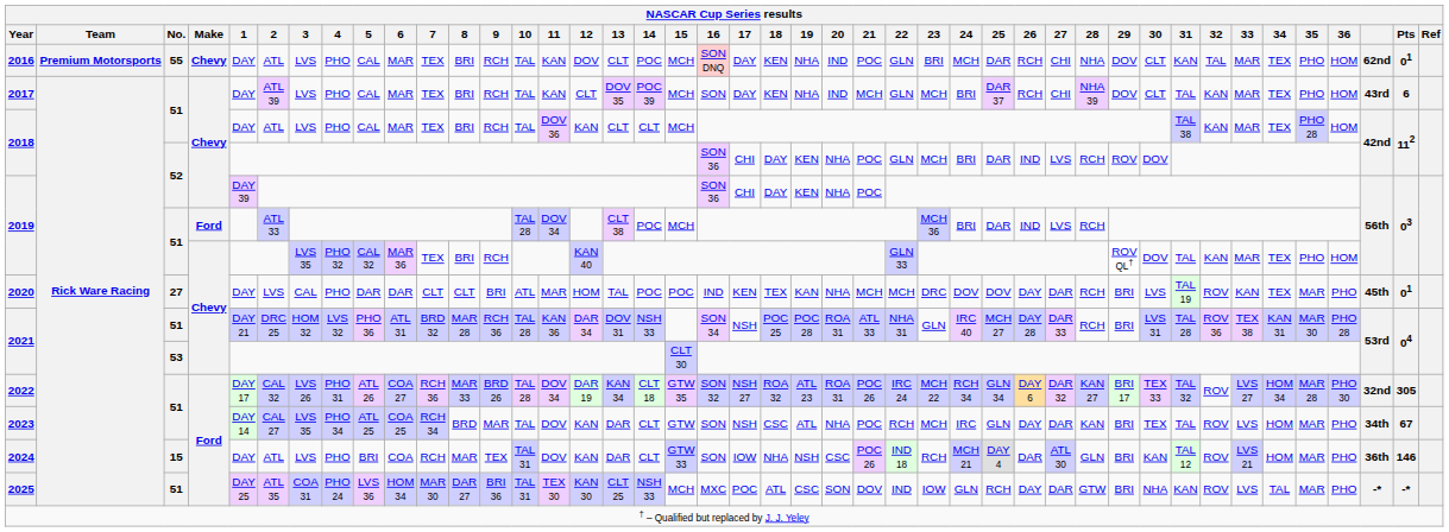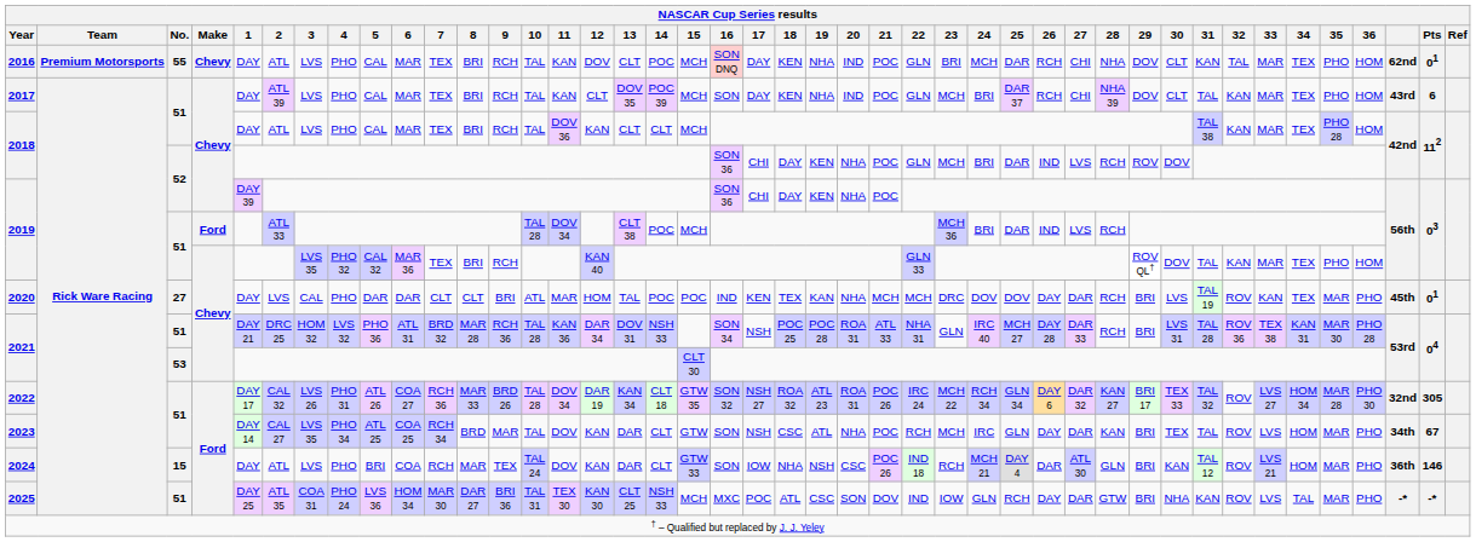 <table class="wikitable" style="text-align:center; font-size:75%">
 <tr>
 <th colspan=43><a href='#'>NASCAR Cup Series</a> results</th>
 </tr>
 <tr>
 <th>Year</th>
 <th>Team</th>
 <th>No.</th>
 <th>Make</th>
 <th>1</th>
 <th>2</th>
 <th>3</th>
 <th>4</th>
 <th>5</th>
 <th>6</th>
 <th>7</th>
 <th>8</th>
 <th>9</th>
 <th>10</th>
 <th>11</th>
 <th>12</th>
 <th>13</th>
 <th>14</th>
 <th>15</th>
 <th>16</th>
 <th>17</th>
 <th>18</th>
 <th>19</th>
 <th>20</th>
 <th>21</th>
 <th>22</th>
 <th>23</th>
 <th>24</th>
 <th>25</th>
 <th>26</th>
 <th>27</th>
 <th>28</th>
 <th>29</th>
 <th>30</th>
 <th>31</th>
 <th>32</th>
 <th>33</th>
 <th>34</th>
 <th>35</th>
 <th>36</th>
 <th></th>
 <th>Pts</th>
 <th>Ref</th>
 </tr>
 <tr>
 <th><a href='#'>2016</a></th>
 <th><a href='#'>Premium Motorsports</a></th>
 <th>55</th>
 <th><a href='#'>Chevy</a></th>
 <td><a href='#'>DAY</a></td>
 <td><a href='#'>ATL</a></td>
 <td><a href='#'>LVS</a></td>
 <td><a href='#'>PHO</a></td>
 <td><a href='#'>CAL</a></td>
 <td><a href='#'>MAR</a></td>
 <td><a href='#'>TEX</a></td>
 <td><a href='#'>BRI</a></td>
 <td><a href='#'>RCH</a></td>
 <td><a href='#'>TAL</a></td>
 <td><a href='#'>KAN</a></td>
 <td><a href='#'>DOV</a></td>
 <td><a href='#'>CLT</a></td>
 <td><a href='#'>POC</a></td>
 <td><a href='#'>MCH</a></td>
 <td style="background:#FFCFCF;"><a href='#'>SON</a><br><small>DNQ</small></td>
 <td><a href='#'>DAY</a></td>
 <td><a href='#'>KEN</a></td>
 <td><a href='#'>NHA</a></td>
 <td><a href='#'>IND</a></td>
 <td><a href='#'>POC</a></td>
 <td><a href='#'>GLN</a></td>
 <td><a href='#'>BRI</a></td>
 <td><a href='#'>MCH</a></td>
 <td><a href='#'>DAR</a></td>
 <td><a href='#'>RCH</a></td>
 <td><a href='#'>CHI</a></td>
 <td><a href='#'>NHA</a></td>
 <td><a href='#'>DOV</a></td>
 <td><a href='#'>CLT</a></td>
 <td><a href='#'>KAN</a></td>
 <td><a href='#'>TAL</a></td>
 <td><a href='#'>MAR</a></td>
 <td><a href='#'>TEX</a></td>
 <td><a href='#'>PHO</a></td>
 <td><a href='#'>HOM</a></td>
 <th>62nd</th>
 <th>0<sup>1</sup></th>
 <th></th>
 </tr>
 <tr>
 <th><a href='#'>2017</a></th>
 <th rowspan=13><a href='#'>Rick Ware Racing</a></th>
 <th rowspan=2>51</th>
 <th rowspan=4><a href='#'>Chevy</a></th>
 <td><a href='#'>DAY</a></td>
 <td style="background:#EFCFFF;"><a href='#'>ATL</a><br><small>39</small></td>
 <td><a href='#'>LVS</a></td>
 <td><a href='#'>PHO</a></td>
 <td><a href='#'>CAL</a></td>
 <td><a href='#'>MAR</a></td>
 <td><a href='#'>TEX</a></td>
 <td><a href='#'>BRI</a></td>
 <td><a href='#'>RCH</a></td>
 <td><a href='#'>TAL</a></td>
 <td><a href='#'>KAN</a></td>
 <td><a href='#'>CLT</a></td>
 <td style="background:#EFCFFF;"><a href='#'>DOV</a><br><small>35</small></td>
 <td style="background:#EFCFFF;"><a href='#'>POC</a><br><small>39</small></td>
 <td><a href='#'>MCH</a></td>
 <td><a href='#'>SON</a></td>
 <td><a href='#'>DAY</a></td>
 <td><a href='#'>KEN</a></td>
 <td><a href='#'>NHA</a></td>
 <td><a href='#'>IND</a></td>
-<td><a href='#'>MCH</a></td>
+<td><a href='#'>POC</a></td>
 <td><a href='#'>GLN</a></td>
 <td><a href='#'>MCH</a></td>
 <td><a href='#'>BRI</a></td>
 <td style="background:#EFCFFF;"><a href='#'>DAR</a><br><small>37</small></td>
 <td><a href='#'>RCH</a></td>
 <td><a href='#'>CHI</a></td>
 <td style="background:#EFCFFF;"><a href='#'>NHA</a><br><small>39</small></td>
 <td><a href='#'>DOV</a></td>
 <td><a href='#'>CLT</a></td>
 <td><a href='#'>TAL</a></td>
 <td><a href='#'>KAN</a></td>
 <td><a href='#'>MAR</a></td>
 <td><a href='#'>TEX</a></td>
 <td><a href='#'>PHO</a></td>
 <td><a href='#'>HOM</a></td>
 <th>43rd</th>
 <th>6</th>
 <th></th>
 </tr>
 <tr>
 <th rowspan=2><a href='#'>2018</a></th>
 <td><a href='#'>DAY</a></td>
 <td><a href='#'>ATL</a></td>
 <td><a href='#'>LVS</a></td>
 <td><a href='#'>PHO</a></td>
 <td><a href='#'>CAL</a></td>
 <td><a href='#'>MAR</a></td>
 <td><a href='#'>TEX</a></td>
 <td><a href='#'>BRI</a></td>
 <td><a href='#'>RCH</a></td>
 <td><a href='#'>TAL</a></td>
 <td style="background:#EFCFFF;"><a href='#'>DOV</a><br><small>36</small></td>
 <td><a href='#'>KAN</a></td>
 <td><a href='#'>CLT</a></td>
 <td><a href='#'>CLT</a></td>
 <td><a href='#'>MCH</a></td>
 <td colspan=15></td>
 <td style="background:#CFCFFF;"><a href='#'>TAL</a><br><small>38</small></td>
 <td><a href='#'>KAN</a></td>
 <td><a href='#'>MAR</a></td>
 <td><a href='#'>TEX</a></td>
 <td style="background:#CFCFFF;"><a href='#'>PHO</a><br><small>28</small></td>
 <td><a href='#'>HOM</a></td>
 <th rowspan=2>42nd</th>
 <th rowspan=2>11<sup>2</sup></th>
 <th rowspan=2></th>
 </tr>
 <tr>
 <th rowspan=2>52</th>
 <td colspan=15></td>
 <td style="background:#EFCFFF;"><a href='#'>SON</a><br><small>36</small></td>
 <td><a href='#'>CHI</a></td>
 <td><a href='#'>DAY</a></td>
 <td><a href='#'>KEN</a></td>
 <td><a href='#'>NHA</a></td>
 <td><a href='#'>POC</a></td>
 <td><a href='#'>GLN</a></td>
 <td><a href='#'>MCH</a></td>
 <td><a href='#'>BRI</a></td>
 <td><a href='#'>DAR</a></td>
 <td><a href='#'>IND</a></td>
 <td><a href='#'>LVS</a></td>
 <td><a href='#'>RCH</a></td>
 <td><a href='#'>ROV</a></td>
 <td><a href='#'>DOV</a></td>
 <td colspan=6></td>
 </tr>
 <tr>
 <th rowspan=3><a href='#'>2019</a></th>
 <td style="background:#EFCFFF;"><a href='#'>DAY</a><br><small>39</small></td>
 <td colspan=14></td>
 <td style="background:#EFCFFF;"><a href='#'>SON</a><br><small>36</small></td>
 <td><a href='#'>CHI</a></td>
 <td><a href='#'>DAY</a></td>
 <td><a href='#'>KEN</a></td>
 <td><a href='#'>NHA</a></td>
 <td><a href='#'>POC</a></td>
 <td colspan=15></td>
 <th rowspan=3>56th</th>
 <th rowspan=3>0<sup>3</sup></th>
 <th rowspan=3></th>
 </tr>
 <tr>
 <th rowspan=2>51</th>
 <th><a href='#'>Ford</a></th>
 <td></td>
 <td style="background:#CFCFFF;"><a href='#'>ATL</a><br><small>33</small></td>
 <td colspan=7></td>
 <td style="background:#CFCFFF;"><a href='#'>TAL</a><br><small>28</small></td>
 <td style="background:#CFCFFF;"><a href='#'>DOV</a><br><small>34</small></td>
 <td></td>
 <td style="background:#EFCFFF;"><a href='#'>CLT</a><br><small>38</small></td>
 <td><a href='#'>POC</a></td>
 <td><a href='#'>MCH</a></td>
 <td colspan=7></td>
 <td style="background:#CFCFFF;"><a href='#'>MCH</a><br><small>36</small></td>
 <td><a href='#'>BRI</a></td>
 <td><a href='#'>DAR</a></td>
 <td><a href='#'>IND</a></td>
 <td><a href='#'>LVS</a></td>
 <td><a href='#'>RCH</a></td>
 <td colspan=8></td>
 </tr>
 <tr>
 <th rowspan=4><a href='#'>Chevy</a></th>
 <td colspan=2></td>
 <td style="background:#CFCFFF;"><a href='#'>LVS</a><br><small>35</small></td>
 <td style="background:#CFCFFF;"><a href='#'>PHO</a><br><small>32</small></td>
 <td style="background:#CFCFFF;"><a href='#'>CAL</a><br><small>32</small></td>
 <td style="background:#EFCFFF;"><a href='#'>MAR</a><br><small>36</small></td>
 <td><a href='#'>TEX</a></td>
 <td><a href='#'>BRI</a></td>
 <td><a href='#'>RCH</a></td>
 <td colspan=2></td>
 <td style="background:#CFCFFF;"><a href='#'>KAN</a><br><small>40</small></td>
 <td colspan=9></td>
 <td style="background:#CFCFFF;"><a href='#'>GLN</a><br><small>33</small></td>
 <td colspan=6></td>
 <td style="background:#FFFFFF;"><a href='#'>ROV</a><br><small>QL<sup>†</sup></small></td>
 <td><a href='#'>DOV</a></td>
 <td><a href='#'>TAL</a></td>
 <td><a href='#'>KAN</a></td>
 <td><a href='#'>MAR</a></td>
 <td><a href='#'>TEX</a></td>
 <td><a href='#'>PHO</a></td>
 <td><a href='#'>HOM</a></td>
 </tr>
 <tr>
 <th><a href='#'>2020</a></th>
 <th>27</th>
 <td><a href='#'>DAY</a></td>
 <td><a href='#'>LVS</a></td>
 <td><a href='#'>CAL</a></td>
 <td><a href='#'>PHO</a></td>
 <td><a href='#'>DAR</a></td>
 <td><a href='#'>DAR</a></td>
 <td><a href='#'>CLT</a></td>
 <td><a href='#'>CLT</a></td>
 <td><a href='#'>BRI</a></td>
 <td><a href='#'>ATL</a></td>
 <td><a href='#'>MAR</a></td>
 <td><a href='#'>HOM</a></td>
 <td><a href='#'>TAL</a></td>
 <td><a href='#'>POC</a></td>
 <td><a href='#'>POC</a></td>
 <td><a href='#'>IND</a></td>
 <td><a href='#'>KEN</a></td>
 <td><a href='#'>TEX</a></td>
 <td><a href='#'>KAN</a></td>
 <td><a href='#'>NHA</a></td>
 <td><a href='#'>MCH</a></td>
 <td><a href='#'>MCH</a></td>
 <td><a href='#'>DRC</a></td>
 <td><a href='#'>DOV</a></td>
 <td><a href='#'>DOV</a></td>
 <td><a href='#'>DAY</a></td>
 <td><a href='#'>DAR</a></td>
 <td><a href='#'>RCH</a></td>
 <td><a href='#'>BRI</a></td>
 <td><a href='#'>LVS</a></td>
 <td style="background:#DFFFDF;"><a href='#'>TAL</a><br><small>19</small></td>
 <td><a href='#'>ROV</a></td>
 <td><a href='#'>KAN</a></td>
 <td><a href='#'>TEX</a></td>
 <td><a href='#'>MAR</a></td>
 <td><a href='#'>PHO</a></td>
 <th>45th</th>
 <th>0<sup>1</sup></th>
 <th></th>
 </tr>
 <tr>
 <th rowspan=2><a href='#'>2021</a></th>
 <th>51</th>
 <td style="background:#CFCFFF;"><a href='#'>DAY</a><br><small>21</small></td>
 <td style="background:#CFCFFF;"><a href='#'>DRC</a><br><small>25</small></td>
 <td style="background:#CFCFFF;"><a href='#'>HOM</a><br><small>32</small></td>
 <td style="background:#CFCFFF;"><a href='#'>LVS</a><br><small>32</small></td>
 <td style="background:#EFCFFF;"><a href='#'>PHO</a><br><small>36</small></td>
 <td style="background:#CFCFFF;"><a href='#'>ATL</a><br><small>31</small></td>
 <td style="background:#CFCFFF;"><a href='#'>BRD</a><br><small>32</small></td>
 <td style="background:#CFCFFF;"><a href='#'>MAR</a><br><small>28</small></td>
 <td style="background:#CFCFFF;"><a href='#'>RCH</a><br><small>36</small></td>
 <td style="background:#CFCFFF;"><a href='#'>TAL</a><br><small>28</small></td>
 <td style="background:#CFCFFF;"><a href='#'>KAN</a><br><small>36</small></td>
 <td style="background:#EFCFFF;"><a href='#'>DAR</a><br><small>34</small></td>
 <td style="background:#CFCFFF;"><a href='#'>DOV</a><br><small>31</small></td>
 <td style="background:#CFCFFF;"><a href='#'>NSH</a><br><small>33</small></td>
 <td></td>
 <td style="background:#EFCFFF;"><a href='#'>SON</a><br><small>34</small></td>
 <td><a href='#'>NSH</a></td>
 <td style="background:#CFCFFF;"><a href='#'>POC</a><br><small>25</small></td>
 <td style="background:#CFCFFF;"><a href='#'>POC</a><br><small>28</small></td>
 <td style="background:#CFCFFF;"><a href='#'>ROA</a><br><small>31</small></td>
 <td style="background:#CFCFFF;"><a href='#'>ATL</a><br><small>33</small></td>
 <td style="background:#CFCFFF;"><a href='#'>NHA</a><br><small>31</small></td>
 <td><a href='#'>GLN</a></td>
 <td style="background:#EFCFFF;"><a href='#'>IRC</a><br><small>40</small></td>
 <td style="background:#CFCFFF;"><a href='#'>MCH</a><br><small>27</small></td>
 <td style="background:#CFCFFF;"><a href='#'>DAY</a><br><small>28</small></td>
 <td style="background:#EFCFFF;"><a href='#'>DAR</a><br><small>33</small></td>
 <td><a href='#'>RCH</a></td>
 <td><a href='#'>BRI</a></td>
 <td style="background:#CFCFFF;"><a href='#'>LVS</a><br><small>31</small></td>
 <td style="background:#CFCFFF;"><a href='#'>TAL</a><br><small>28</small></td>
 <td style="background:#EFCFFF;"><a href='#'>ROV</a><br><small>36</small></td>
 <td style="background:#EFCFFF;"><a href='#'>TEX</a><br><small>38</small></td>
 <td style="background:#CFCFFF;"><a href='#'>KAN</a><br><small>31</small></td>
 <td style="background:#CFCFFF;"><a href='#'>MAR</a><br><small>30</small></td>
 <td style="background:#CFCFFF;"><a href='#'>PHO</a><br><small>28</small></td>
 <th rowspan=2>53rd</th>
 <th rowspan=2>0<sup>4</sup></th>
 <th rowspan=2></th>
 </tr>
 <tr>
 <th>53</th>
 <td colspan=14></td>
 <td style="background:#CFCFFF;"><a href='#'>CLT</a><br><small>30</small></td>
 <td colspan=21></td>
 </tr>
 <tr>
 <th><a href='#'>2022</a></th>
 <th rowspan=2>51</th>
 <th rowspan=4><a href='#'>Ford</a></th>
 <td style="background:#DFFFDF;"><a href='#'>DAY</a><br><small>17</small></td>
 <td style="background:#CFCFFF;"><a href='#'>CAL</a><br><small>32</small></td>
 <td style="background:#CFCFFF;"><a href='#'>LVS</a><br><small>26</small></td>
 <td style="background:#CFCFFF;"><a href='#'>PHO</a><br><small>31</small></td>
 <td style="background:#EFCFFF;"><a href='#'>ATL</a><br><small>26</small></td>
 <td style="background:#CFCFFF;"><a href='#'>COA</a><br><small>27</small></td>
 <td style="background:#EFCFFF;"><a href='#'>RCH</a><br><small>36</small></td>
 <td style="background:#CFCFFF;"><a href='#'>MAR</a><br><small>33</small></td>
 <td style="background:#CFCFFF;"><a href='#'>BRD</a><br><small>26</small></td>
 <td style="background:#EFCFFF;"><a href='#'>TAL</a><br><small>28</small></td>
 <td style="background:#EFCFFF;"><a href='#'>DOV</a><br><small>34</small></td>
 <td style="background:#DFFFDF;"><a href='#'>DAR</a><br><small>19</small></td>
 <td style="background:#CFCFFF;"><a href='#'>KAN</a><br><small>34</small></td>
 <td style="background:#DFFFDF;"><a href='#'>CLT</a><br><small>18</small></td>
 <td style="background:#EFCFFF;"><a href='#'>GTW</a><br><small>35</small></td>
 <td style="background:#CFCFFF;"><a href='#'>SON</a><br><small>32</small></td>
 <td style="background:#CFCFFF;"><a href='#'>NSH</a><br><small>27</small></td>
 <td style="background:#CFCFFF;"><a href='#'>ROA</a><br><small>32</small></td>
 <td style="background:#CFCFFF;"><a href='#'>ATL</a><br><small>23</small></td>
 <td style="background:#CFCFFF;"><a href='#'>ROA</a><br><small>31</small></td>
 <td style="background:#CFCFFF;"><a href='#'>POC</a><br><small>26</small></td>
 <td style="background:#CFCFFF;"><a href='#'>IRC</a><br><small>24</small></td>
 <td style="background:#CFCFFF;"><a href='#'>MCH</a><br><small>22</small></td>
 <td style="background:#CFCFFF;"><a href='#'>RCH</a><br><small>34</small></td>
 <td style="background:#CFCFFF;"><a href='#'>GLN</a><br><small>34</small></td>
 <td style="background:#FFDF9F;"><a href='#'>DAY</a><br><small>6</small></td>
 <td style="background:#EFCFFF;"><a href='#'>DAR</a><br><small>32</small></td>
 <td style="background:#CFCFFF;"><a href='#'>KAN</a><br><small>27</small></td>
 <td style="background:#DFFFDF;"><a href='#'>BRI</a><br><small>17</small></td>
 <td style="background:#EFCFFF;"><a href='#'>TEX</a><br><small>33</small></td>
 <td style="background:#CFCFFF;"><a href='#'>TAL</a><br><small>32</small></td>
 <td><a href='#'>ROV</a></td>
 <td style="background:#CFCFFF;"><a href='#'>LVS</a><br><small>27</small></td>
 <td style="background:#CFCFFF;"><a href='#'>HOM</a><br><small>34</small></td>
 <td style="background:#CFCFFF;"><a href='#'>MAR</a><br><small>28</small></td>
 <td style="background:#CFCFFF;"><a href='#'>PHO</a><br><small>30</small></td>
 <th>32nd</th>
 <th>305</th>
 <th></th>
 </tr>
 <tr>
 <th><a href='#'>2023</a></th>
 <td style="background:#DFFFDF;"><a href='#'>DAY</a><br><small>14</small></td>
 <td style="background:#CFCFFF;"><a href='#'>CAL</a><br><small>27</small></td>
 <td style="background:#CFCFFF;"><a href='#'>LVS</a><br><small>35</small></td>
 <td style="background:#CFCFFF;"><a href='#'>PHO</a><br><small>34</small></td>
 <td style="background:#CFCFFF;"><a href='#'>ATL</a><br><small>25</small></td>
 <td style="background:#CFCFFF;"><a href='#'>COA</a><br><small>25</small></td>
 <td style="background:#CFCFFF;"><a href='#'>RCH</a><br><small>34</small></td>
 <td><a href='#'>BRD</a></td>
 <td><a href='#'>MAR</a></td>
 <td><a href='#'>TAL</a></td>
 <td><a href='#'>DOV</a></td>
 <td><a href='#'>KAN</a></td>
 <td><a href='#'>DAR</a></td>
 <td><a href='#'>CLT</a></td>
 <td><a href='#'>GTW</a></td>
 <td><a href='#'>SON</a></td>
 <td><a href='#'>NSH</a></td>
 <td><a href='#'>CSC</a></td>
 <td><a href='#'>ATL</a></td>
 <td><a href='#'>NHA</a></td>
 <td><a href='#'>POC</a></td>
 <td><a href='#'>RCH</a></td>
 <td><a href='#'>MCH</a></td>
 <td><a href='#'>IRC</a></td>
 <td><a href='#'>GLN</a></td>
 <td><a href='#'>DAY</a></td>
 <td><a href='#'>DAR</a></td>
 <td><a href='#'>KAN</a></td>
 <td><a href='#'>BRI</a></td>
 <td><a href='#'>TEX</a></td>
 <td><a href='#'>TAL</a></td>
 <td><a href='#'>ROV</a></td>
 <td><a href='#'>LVS</a></td>
 <td><a href='#'>HOM</a></td>
 <td><a href='#'>MAR</a></td>
 <td><a href='#'>PHO</a></td>
 <th>34th</th>
 <th>67</th>
 <th></th>
 </tr>
 <tr>
 <th><a href='#'>2024</a></th>
 <th>15</th>
 <td><a href='#'>DAY</a></td>
 <td><a href='#'>ATL</a></td>
 <td><a href='#'>LVS</a></td>
 <td><a href='#'>PHO</a></td>
 <td><a href='#'>BRI</a></td>
 <td><a href='#'>COA</a></td>
 <td><a href='#'>RCH</a></td>
 <td><a href='#'>MAR</a></td>
 <td><a href='#'>TEX</a></td>
-<td style="background:#CFCFFF;"><a href='#'>TAL</a><br><small>31</small></td>
+<td style="background:#CFCFFF;"><a href='#'>TAL</a><br><small>24</small></td>
 <td><a href='#'>DOV</a></td>
 <td><a href='#'>KAN</a></td>
 <td><a href='#'>DAR</a></td>
 <td><a href='#'>CLT</a></td>
 <td style="background:#CFCFFF;"><a href='#'>GTW</a><br><small>33</small></td>
 <td><a href='#'>SON</a></td>
 <td><a href='#'>IOW</a></td>
 <td><a href='#'>NHA</a></td>
 <td><a href='#'>NSH</a></td>
 <td><a href='#'>CSC</a></td>
 <td style="background:#EFCFFF;"><a href='#'>POC</a><br><small>26</small></td>
 <td style="background:#DFFFDF;"><a href='#'>IND</a><br><small>18</small></td>
 <td><a href='#'>RCH</a></td>
 <td style="background:#CFCFFF;"><a href='#'>MCH</a><br><small>21</small></td>
 <td style="background:#DFDFDF;"><a href='#'>DAY</a><br><small>4</small></td>
 <td><a href='#'>DAR</a></td>
 <td style="background:#CFCFFF;"><a href='#'>ATL</a><br><small>30</small></td>
 <td><a href='#'>GLN</a></td>
 <td><a href='#'>BRI</a></td>
 <td><a href='#'>KAN</a></td>
 <td style="background:#DFFFDF;"><a href='#'>TAL</a><br><small>12</small></td>
 <td><a href='#'>ROV</a></td>
 <td style="background:#CFCFFF;"><a href='#'>LVS</a><br><small>21</small></td>
 <td><a href='#'>HOM</a></td>
 <td><a href='#'>MAR</a></td>
 <td><a href='#'>PHO</a></td>
 <th>36th</th>
 <th>146</th>
 <th></th>
 </tr>
 <tr>
 <th><a href='#'>2025</a></th>
 <th>51</th>
 <td style="background:#EFCFFF;"><a href='#'>DAY</a><br><small>25</small></td>
 <td style="background:#EFCFFF;"><a href='#'>ATL</a><br><small>35</small></td>
 <td style="background:#CFCFFF;"><a href='#'>COA</a><br><small>31</small></td>
 <td style="background:#CFCFFF;"><a href='#'>PHO</a><br><small>24</small></td>
 <td style="background:#EFCFFF;"><a href='#'>LVS</a><br><small>36</small></td>
 <td style="background:#CFCFFF;"><a href='#'>HOM</a><br><small>34</small></td>
 <td style="background:#CFCFFF;"><a href='#'>MAR</a><br><small>30</small></td>
 <td style="background:#CFCFFF;"><a href='#'>DAR</a><br><small>27</small></td>
 <td style="background:#CFCFFF;"><a href='#'>BRI</a><br><small>36</small></td>
 <td style="background:#CFCFFF;"><a href='#'>TAL</a><br><small>31</small></td>
 <td style="background:#EFCFFF;"><a href='#'>TEX</a><br><small>30</small></td>
 <td style="background:#CFCFFF;"><a href='#'>KAN</a><br><small>30</small></td>
 <td style="background:#CFCFFF;"><a href='#'>CLT</a><br><small>25</small></td>
 <td style="background:#CFCFFF;"><a href='#'>NSH</a><br><small>33</small></td>
 <td style="background:#;"><a href='#'>MCH</a><br><small></small></td>
 <td><a href='#'>MXC</a></td>
 <td><a href='#'>POC</a></td>
 <td><a href='#'>ATL</a></td>
 <td><a href='#'>CSC</a></td>
 <td><a href='#'>SON</a></td>
 <td><a href='#'>DOV</a></td>
 <td><a href='#'>IND</a></td>
 <td><a href='#'>IOW</a></td>
 <td><a href='#'>GLN</a></td>
 <td><a href='#'>RCH</a></td>
 <td><a href='#'>DAY</a></td>
 <td><a href='#'>DAR</a></td>
 <td><a href='#'>GTW</a></td>
 <td><a href='#'>BRI</a></td>
 <td><a href='#'>NHA</a></td>
 <td><a href='#'>KAN</a></td>
 <td><a href='#'>ROV</a></td>
 <td><a href='#'>LVS</a></td>
 <td><a href='#'>TAL</a></td>
 <td><a href='#'>MAR</a></td>
 <td><a href='#'>PHO</a></td>
 <th>-*</th>
 <th>-*</th>
 <th></th>
 </tr>
 <tr>
 <td colspan=43><small><sup>†</sup> – Qualified but replaced by <a href='#'>J. J. Yeley</a></small></td>
 </tr>
 </table>
